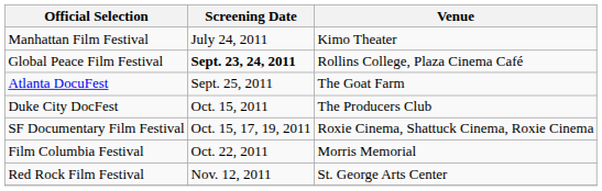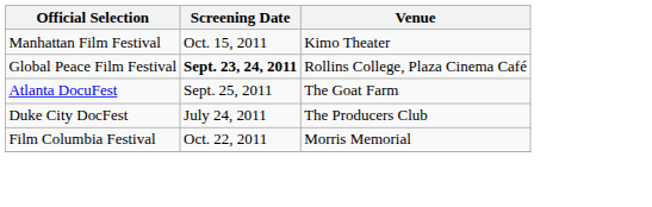 <table class="wikitable">
 <tr>
 <th>Official Selection</th>
 <th>Screening Date</th>
 <th>Venue</th>
 </tr>
 <tr>
 <td>Manhattan Film Festival</td>
-<td>July 24, 2011</td>
+<td>Oct. 15, 2011</td>
 <td>Kimo Theater</td>
 </tr>
 <tr>
 <td>Global Peace Film Festival</td>
 <td><strong>Sept. 23, 24, 2011</strong></td>
 <td>Rollins College, Plaza Cinema Café</td>
 </tr>
 <tr>
 <td><a href='#'>Atlanta DocuFest</a></td>
 <td>Sept. 25, 2011</td>
 <td>The Goat Farm</td>
 </tr>
 <tr>
 <td>Duke City DocFest</td>
-<td>Oct. 15, 2011</td>
+<td>July 24, 2011</td>
 <td>The Producers Club</td>
-</tr>
-<tr>
-<td>SF Documentary Film Festival</td>
-<td>Oct. 15, 17, 19, 2011</td>
-<td>Roxie Cinema, Shattuck Cinema, Roxie Cinema</td>
 </tr>
 <tr>
 <td>Film Columbia Festival</td>
 <td>Oct. 22, 2011</td>
 <td>Morris Memorial</td>
 </tr>
 <tr>
-<td>Red Rock Film Festival</td>
-<td>Nov. 12, 2011</td>
-<td>St. George Arts Center</td>
-</tr>
-<tr>
 </tr>
 </table>
